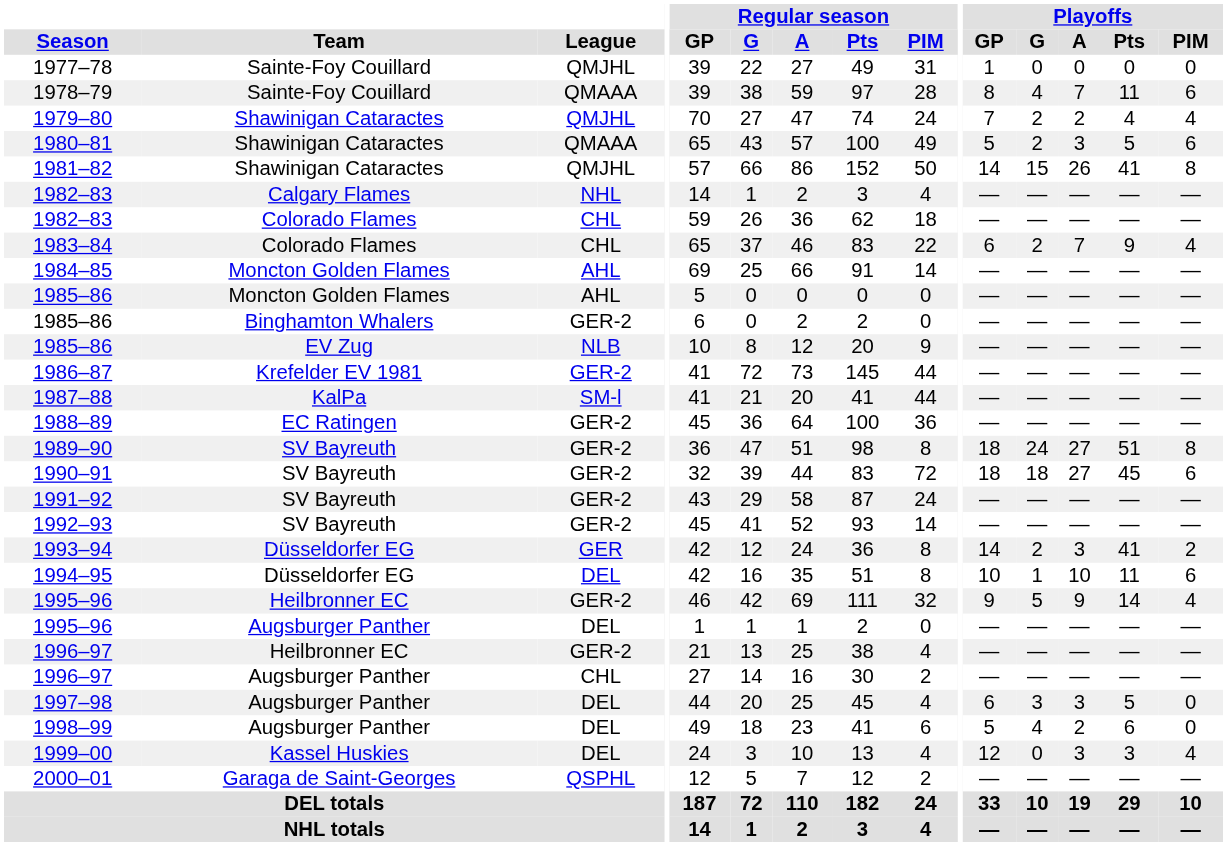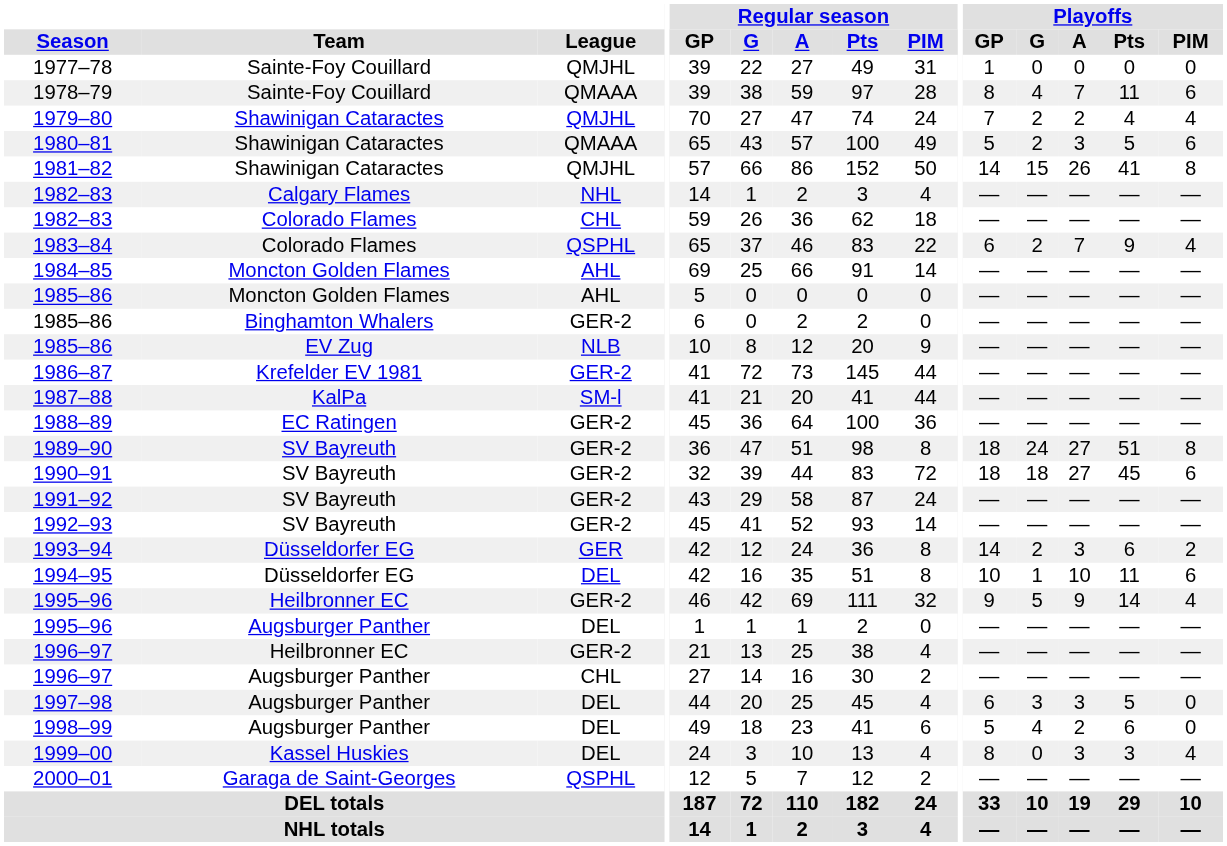 <table border="0" cellpadding="1" cellspacing="0" style="text-align:center; width:60em">
 <tr bgcolor="#e0e0e0">
 <th colspan="3" bgcolor="#ffffff"></th>
 <th rowspan="100" bgcolor="#ffffff"></th>
 <th colspan="5"><a href='#'>Regular season</a></th>
 <th rowspan="100" bgcolor="#ffffff"></th>
 <th colspan="5"><a href='#'>Playoffs</a></th>
 </tr>
 <tr bgcolor="#e0e0e0">
 <th><a href='#'>Season</a></th>
 <th>Team</th>
 <th>League</th>
 <th>GP</th>
 <th><a href='#'>G</a></th>
 <th><a href='#'>A</a></th>
 <th><a href='#'>Pts</a></th>
 <th><a href='#'>PIM</a></th>
 <th>GP</th>
 <th>G</th>
 <th>A</th>
 <th>Pts</th>
 <th>PIM</th>
 </tr>
 <tr>
 <td>1977–78</td>
 <td>Sainte-Foy Couillard</td>
 <td>QMJHL</td>
 <td>39</td>
 <td>22</td>
 <td>27</td>
 <td>49</td>
 <td>31</td>
 <td>1</td>
 <td>0</td>
 <td>0</td>
 <td>0</td>
 <td>0</td>
 </tr>
 <tr bgcolor="#f0f0f0">
 <td>1978–79</td>
 <td>Sainte-Foy Couillard</td>
 <td>QMAAA</td>
 <td>39</td>
 <td>38</td>
 <td>59</td>
 <td>97</td>
 <td>28</td>
 <td>8</td>
 <td>4</td>
 <td>7</td>
 <td>11</td>
 <td>6</td>
 </tr>
 <tr>
 <td><a href='#'>1979–80</a></td>
 <td><a href='#'>Shawinigan Cataractes</a></td>
 <td><a href='#'>QMJHL</a></td>
 <td>70</td>
 <td>27</td>
 <td>47</td>
 <td>74</td>
 <td>24</td>
 <td>7</td>
 <td>2</td>
 <td>2</td>
 <td>4</td>
 <td>4</td>
 </tr>
 <tr bgcolor="#f0f0f0">
 <td><a href='#'>1980–81</a></td>
 <td>Shawinigan Cataractes</td>
 <td>QMAAA</td>
 <td>65</td>
 <td>43</td>
 <td>57</td>
 <td>100</td>
 <td>49</td>
 <td>5</td>
 <td>2</td>
 <td>3</td>
 <td>5</td>
 <td>6</td>
 </tr>
 <tr>
 <td><a href='#'>1981–82</a></td>
 <td>Shawinigan Cataractes</td>
 <td>QMJHL</td>
 <td>57</td>
 <td>66</td>
 <td>86</td>
 <td>152</td>
 <td>50</td>
 <td>14</td>
 <td>15</td>
 <td>26</td>
 <td>41</td>
 <td>8</td>
 </tr>
 <tr bgcolor="#f0f0f0">
 <td><a href='#'>1982–83</a></td>
 <td><a href='#'>Calgary Flames</a></td>
 <td><a href='#'>NHL</a></td>
 <td>14</td>
 <td>1</td>
 <td>2</td>
 <td>3</td>
 <td>4</td>
 <td>—</td>
 <td>—</td>
 <td>—</td>
 <td>—</td>
 <td>—</td>
 </tr>
 <tr>
 <td><a href='#'>1982–83</a></td>
 <td><a href='#'>Colorado Flames</a></td>
 <td><a href='#'>CHL</a></td>
 <td>59</td>
 <td>26</td>
 <td>36</td>
 <td>62</td>
 <td>18</td>
 <td>—</td>
 <td>—</td>
 <td>—</td>
 <td>—</td>
 <td>—</td>
 </tr>
 <tr bgcolor="#f0f0f0">
 <td><a href='#'>1983–84</a></td>
 <td>Colorado Flames</td>
-<td>CHL</td>
+<td><a href='#'>QSPHL</a></td>
 <td>65</td>
 <td>37</td>
 <td>46</td>
 <td>83</td>
 <td>22</td>
 <td>6</td>
 <td>2</td>
 <td>7</td>
 <td>9</td>
 <td>4</td>
 </tr>
 <tr>
 <td><a href='#'>1984–85</a></td>
 <td><a href='#'>Moncton Golden Flames</a></td>
 <td><a href='#'>AHL</a></td>
 <td>69</td>
 <td>25</td>
 <td>66</td>
 <td>91</td>
 <td>14</td>
 <td>—</td>
 <td>—</td>
 <td>—</td>
 <td>—</td>
 <td>—</td>
 </tr>
 <tr bgcolor="#f0f0f0">
 <td><a href='#'>1985–86</a></td>
 <td>Moncton Golden Flames</td>
 <td>AHL</td>
 <td>5</td>
 <td>0</td>
 <td>0</td>
 <td>0</td>
 <td>0</td>
 <td>—</td>
 <td>—</td>
 <td>—</td>
 <td>—</td>
 <td>—</td>
 </tr>
 <tr>
 <td>1985–86</td>
 <td><a href='#'>Binghamton Whalers</a></td>
 <td>GER-2</td>
 <td>6</td>
 <td>0</td>
 <td>2</td>
 <td>2</td>
 <td>0</td>
 <td>—</td>
 <td>—</td>
 <td>—</td>
 <td>—</td>
 <td>—</td>
 </tr>
 <tr bgcolor="#f0f0f0">
 <td><a href='#'>1985–86</a></td>
 <td><a href='#'>EV Zug</a></td>
 <td><a href='#'>NLB</a></td>
 <td>10</td>
 <td>8</td>
 <td>12</td>
 <td>20</td>
 <td>9</td>
 <td>—</td>
 <td>—</td>
 <td>—</td>
 <td>—</td>
 <td>—</td>
 </tr>
 <tr>
 <td><a href='#'>1986–87</a></td>
 <td><a href='#'>Krefelder EV 1981</a></td>
 <td><a href='#'>GER-2</a></td>
 <td>41</td>
 <td>72</td>
 <td>73</td>
 <td>145</td>
 <td>44</td>
 <td>—</td>
 <td>—</td>
 <td>—</td>
 <td>—</td>
 <td>—</td>
 </tr>
 <tr bgcolor="#f0f0f0">
 <td><a href='#'>1987–88</a></td>
 <td><a href='#'>KalPa</a></td>
 <td><a href='#'>SM-l</a></td>
 <td>41</td>
 <td>21</td>
 <td>20</td>
 <td>41</td>
 <td>44</td>
 <td>—</td>
 <td>—</td>
 <td>—</td>
 <td>—</td>
 <td>—</td>
 </tr>
 <tr>
 <td><a href='#'>1988–89</a></td>
 <td><a href='#'>EC Ratingen</a></td>
 <td>GER-2</td>
 <td>45</td>
 <td>36</td>
 <td>64</td>
 <td>100</td>
 <td>36</td>
 <td>—</td>
 <td>—</td>
 <td>—</td>
 <td>—</td>
 <td>—</td>
 </tr>
 <tr bgcolor="#f0f0f0">
 <td><a href='#'>1989–90</a></td>
 <td><a href='#'>SV Bayreuth</a></td>
 <td>GER-2</td>
 <td>36</td>
 <td>47</td>
 <td>51</td>
 <td>98</td>
 <td>8</td>
 <td>18</td>
 <td>24</td>
 <td>27</td>
 <td>51</td>
 <td>8</td>
 </tr>
 <tr>
 <td><a href='#'>1990–91</a></td>
 <td>SV Bayreuth</td>
 <td>GER-2</td>
 <td>32</td>
 <td>39</td>
 <td>44</td>
 <td>83</td>
 <td>72</td>
 <td>18</td>
 <td>18</td>
 <td>27</td>
 <td>45</td>
 <td>6</td>
 </tr>
 <tr bgcolor="#f0f0f0">
 <td><a href='#'>1991–92</a></td>
 <td>SV Bayreuth</td>
 <td>GER-2</td>
 <td>43</td>
 <td>29</td>
 <td>58</td>
 <td>87</td>
 <td>24</td>
 <td>—</td>
 <td>—</td>
 <td>—</td>
 <td>—</td>
 <td>—</td>
 </tr>
 <tr>
 <td><a href='#'>1992–93</a></td>
 <td>SV Bayreuth</td>
 <td>GER-2</td>
 <td>45</td>
 <td>41</td>
 <td>52</td>
 <td>93</td>
 <td>14</td>
 <td>—</td>
 <td>—</td>
 <td>—</td>
 <td>—</td>
 <td>—</td>
 </tr>
 <tr bgcolor="#f0f0f0">
 <td><a href='#'>1993–94</a></td>
 <td><a href='#'>Düsseldorfer EG</a></td>
 <td><a href='#'>GER</a></td>
 <td>42</td>
 <td>12</td>
 <td>24</td>
 <td>36</td>
 <td>8</td>
 <td>14</td>
 <td>2</td>
 <td>3</td>
-<td>41</td>
+<td>6</td>
 <td>2</td>
 </tr>
 <tr>
 <td><a href='#'>1994–95</a></td>
 <td>Düsseldorfer EG</td>
 <td><a href='#'>DEL</a></td>
 <td>42</td>
 <td>16</td>
 <td>35</td>
 <td>51</td>
 <td>8</td>
 <td>10</td>
 <td>1</td>
 <td>10</td>
 <td>11</td>
 <td>6</td>
 </tr>
 <tr bgcolor="#f0f0f0">
 <td><a href='#'>1995–96</a></td>
 <td><a href='#'>Heilbronner EC</a></td>
 <td>GER-2</td>
 <td>46</td>
 <td>42</td>
 <td>69</td>
 <td>111</td>
 <td>32</td>
 <td>9</td>
 <td>5</td>
 <td>9</td>
 <td>14</td>
 <td>4</td>
 </tr>
 <tr>
 <td><a href='#'>1995–96</a></td>
 <td><a href='#'>Augsburger Panther</a></td>
 <td>DEL</td>
 <td>1</td>
 <td>1</td>
 <td>1</td>
 <td>2</td>
 <td>0</td>
 <td>—</td>
 <td>—</td>
 <td>—</td>
 <td>—</td>
 <td>—</td>
 </tr>
 <tr bgcolor="#f0f0f0">
 <td><a href='#'>1996–97</a></td>
 <td>Heilbronner EC</td>
 <td>GER-2</td>
 <td>21</td>
 <td>13</td>
 <td>25</td>
 <td>38</td>
 <td>4</td>
 <td>—</td>
 <td>—</td>
 <td>—</td>
 <td>—</td>
 <td>—</td>
 </tr>
 <tr>
 <td><a href='#'>1996–97</a></td>
 <td>Augsburger Panther</td>
 <td>CHL</td>
 <td>27</td>
 <td>14</td>
 <td>16</td>
 <td>30</td>
 <td>2</td>
 <td>—</td>
 <td>—</td>
 <td>—</td>
 <td>—</td>
 <td>—</td>
 </tr>
 <tr bgcolor="#f0f0f0">
 <td><a href='#'>1997–98</a></td>
 <td>Augsburger Panther</td>
 <td>DEL</td>
 <td>44</td>
 <td>20</td>
 <td>25</td>
 <td>45</td>
 <td>4</td>
 <td>6</td>
 <td>3</td>
 <td>3</td>
 <td>5</td>
 <td>0</td>
 </tr>
 <tr>
 <td><a href='#'>1998–99</a></td>
 <td>Augsburger Panther</td>
 <td>DEL</td>
 <td>49</td>
 <td>18</td>
 <td>23</td>
 <td>41</td>
 <td>6</td>
 <td>5</td>
 <td>4</td>
 <td>2</td>
 <td>6</td>
 <td>0</td>
 </tr>
 <tr bgcolor="#f0f0f0">
 <td><a href='#'>1999–00</a></td>
 <td><a href='#'>Kassel Huskies</a></td>
 <td>DEL</td>
 <td>24</td>
 <td>3</td>
 <td>10</td>
 <td>13</td>
 <td>4</td>
-<td>12</td>
+<td>8</td>
 <td>0</td>
 <td>3</td>
 <td>3</td>
 <td>4</td>
 </tr>
 <tr>
 <td><a href='#'>2000–01</a></td>
 <td><a href='#'>Garaga de Saint-Georges</a></td>
 <td><a href='#'>QSPHL</a></td>
 <td>12</td>
 <td>5</td>
 <td>7</td>
 <td>12</td>
 <td>2</td>
 <td>—</td>
 <td>—</td>
 <td>—</td>
 <td>—</td>
 <td>—</td>
 </tr>
 <tr bgcolor="#e0e0e0">
 <th colspan="3">DEL totals</th>
 <th>187</th>
 <th>72</th>
 <th>110</th>
 <th>182</th>
 <th>24</th>
 <th>33</th>
 <th>10</th>
 <th>19</th>
 <th>29</th>
 <th>10</th>
 </tr>
 <tr bgcolor="#e0e0e0">
 <th colspan="3">NHL totals</th>
 <th>14</th>
 <th>1</th>
 <th>2</th>
 <th>3</th>
 <th>4</th>
 <th>—</th>
 <th>—</th>
 <th>—</th>
 <th>—</th>
 <th>—</th>
 </tr>
 </table>
